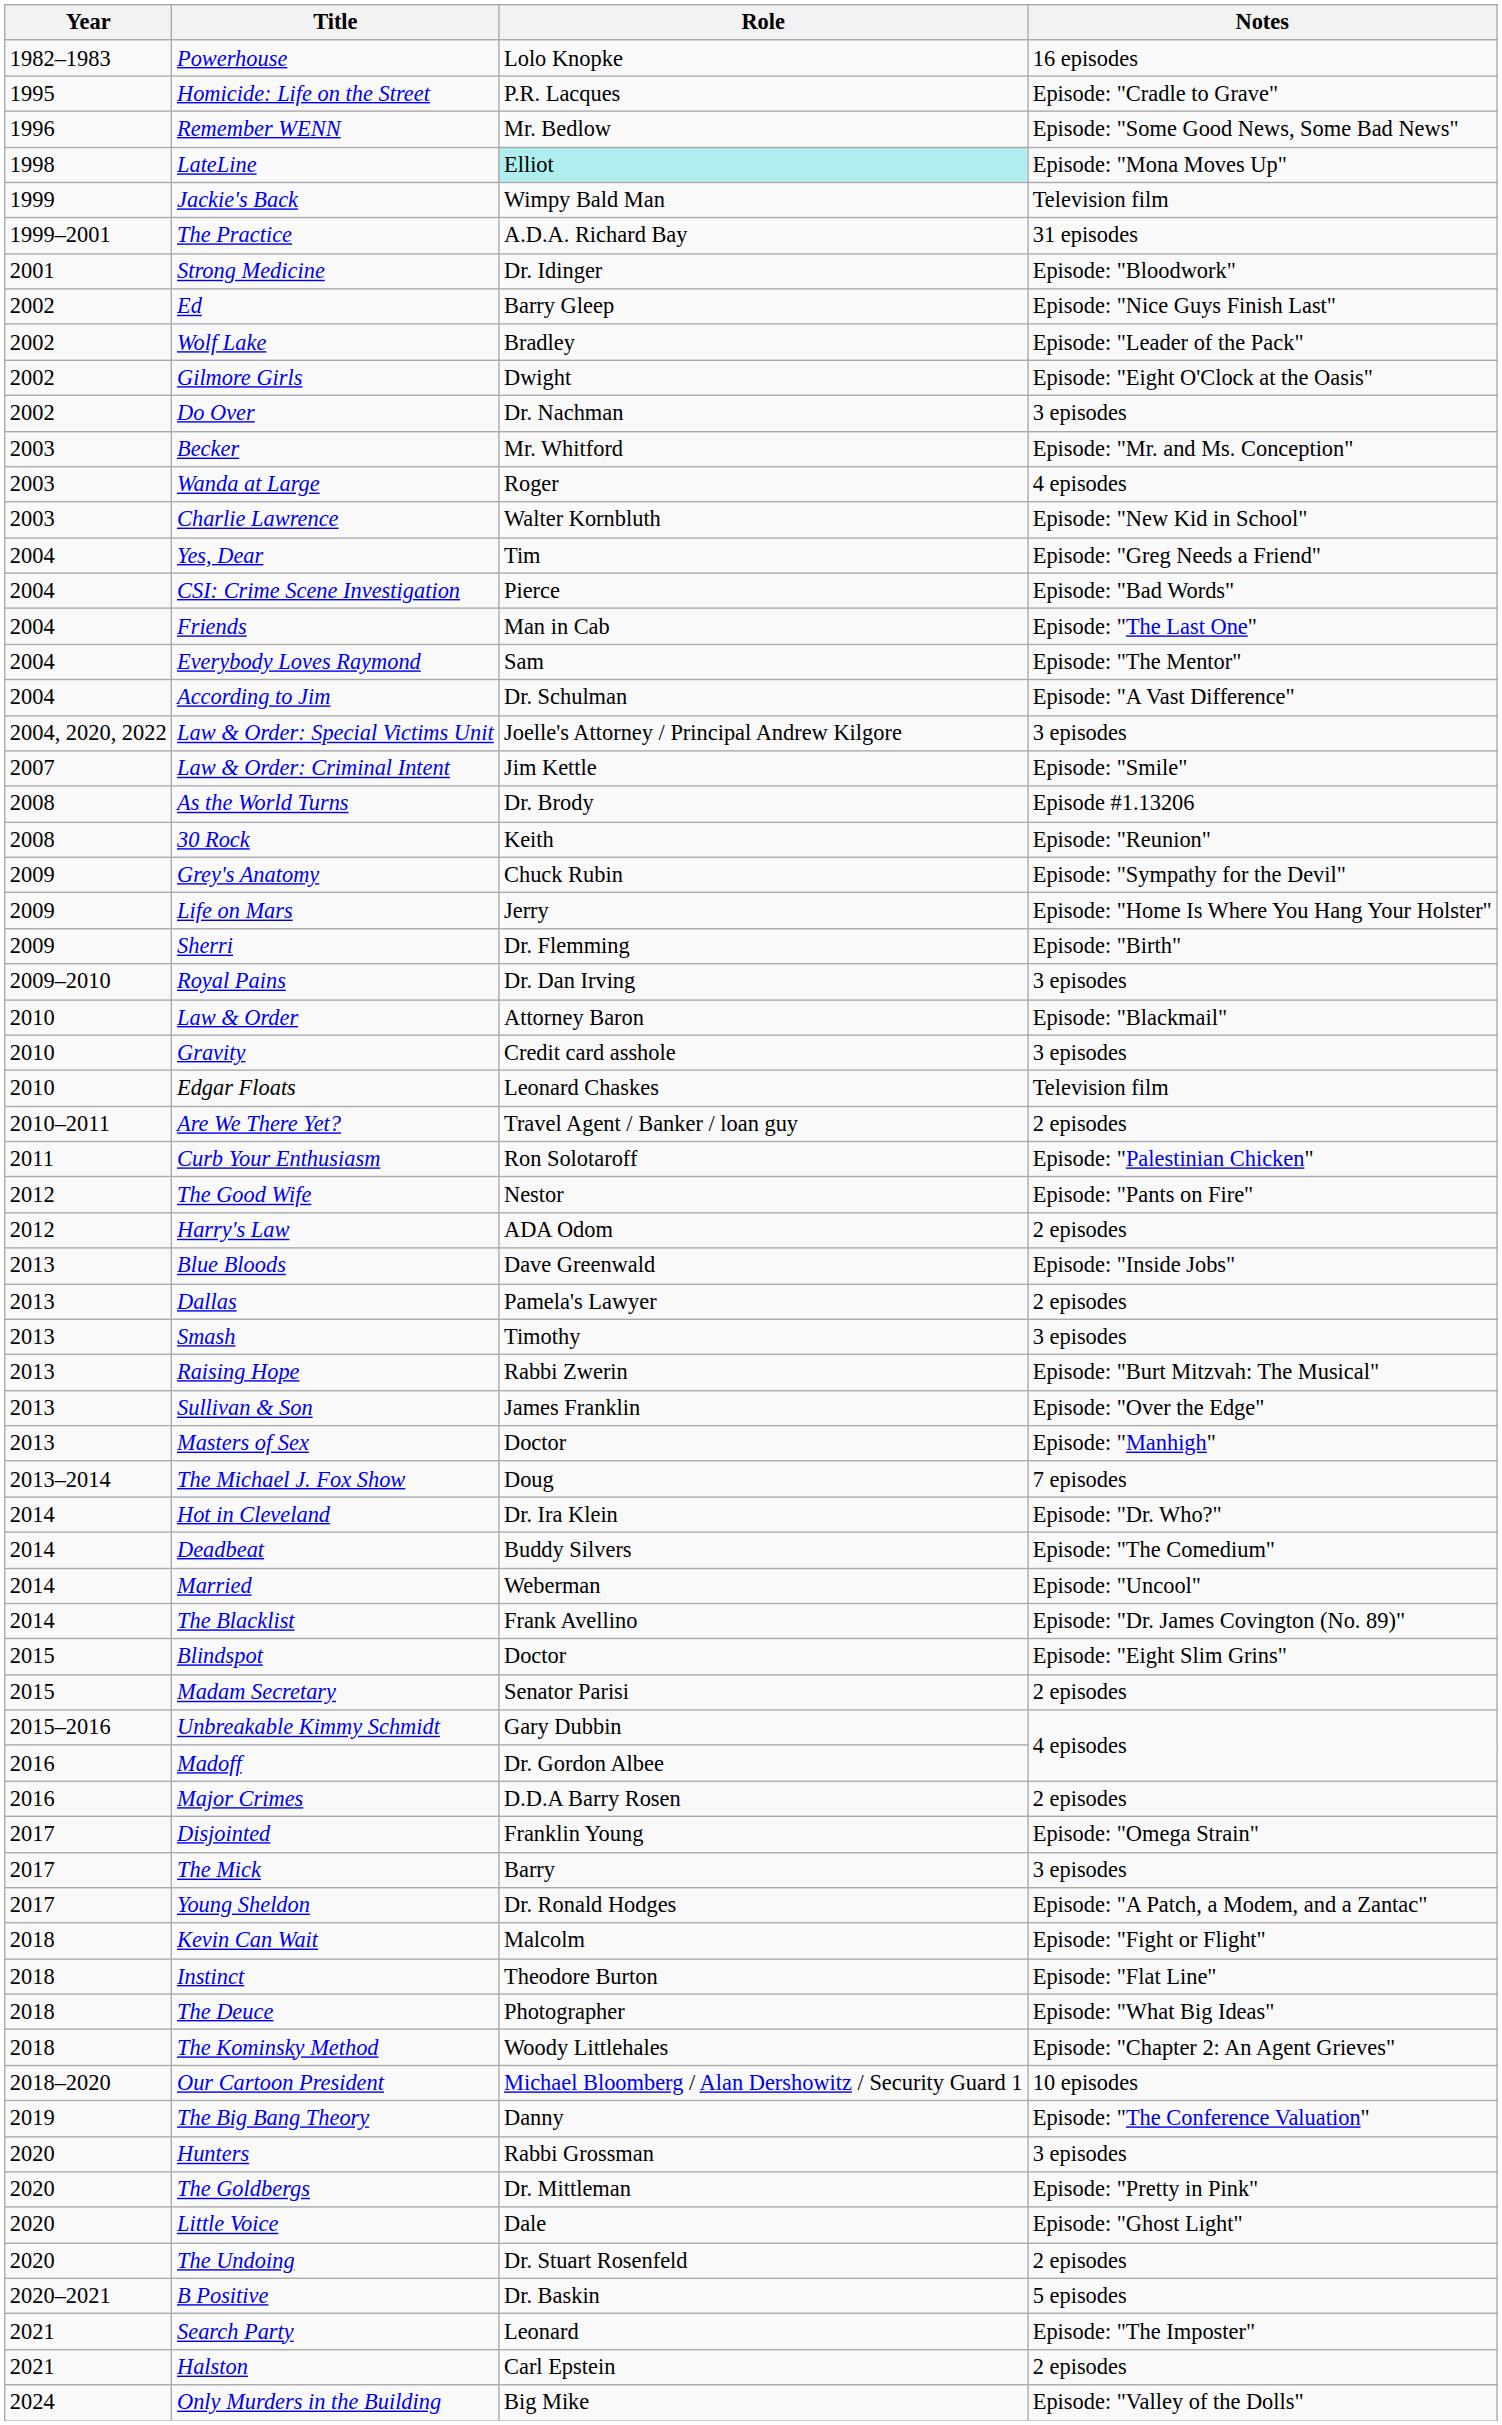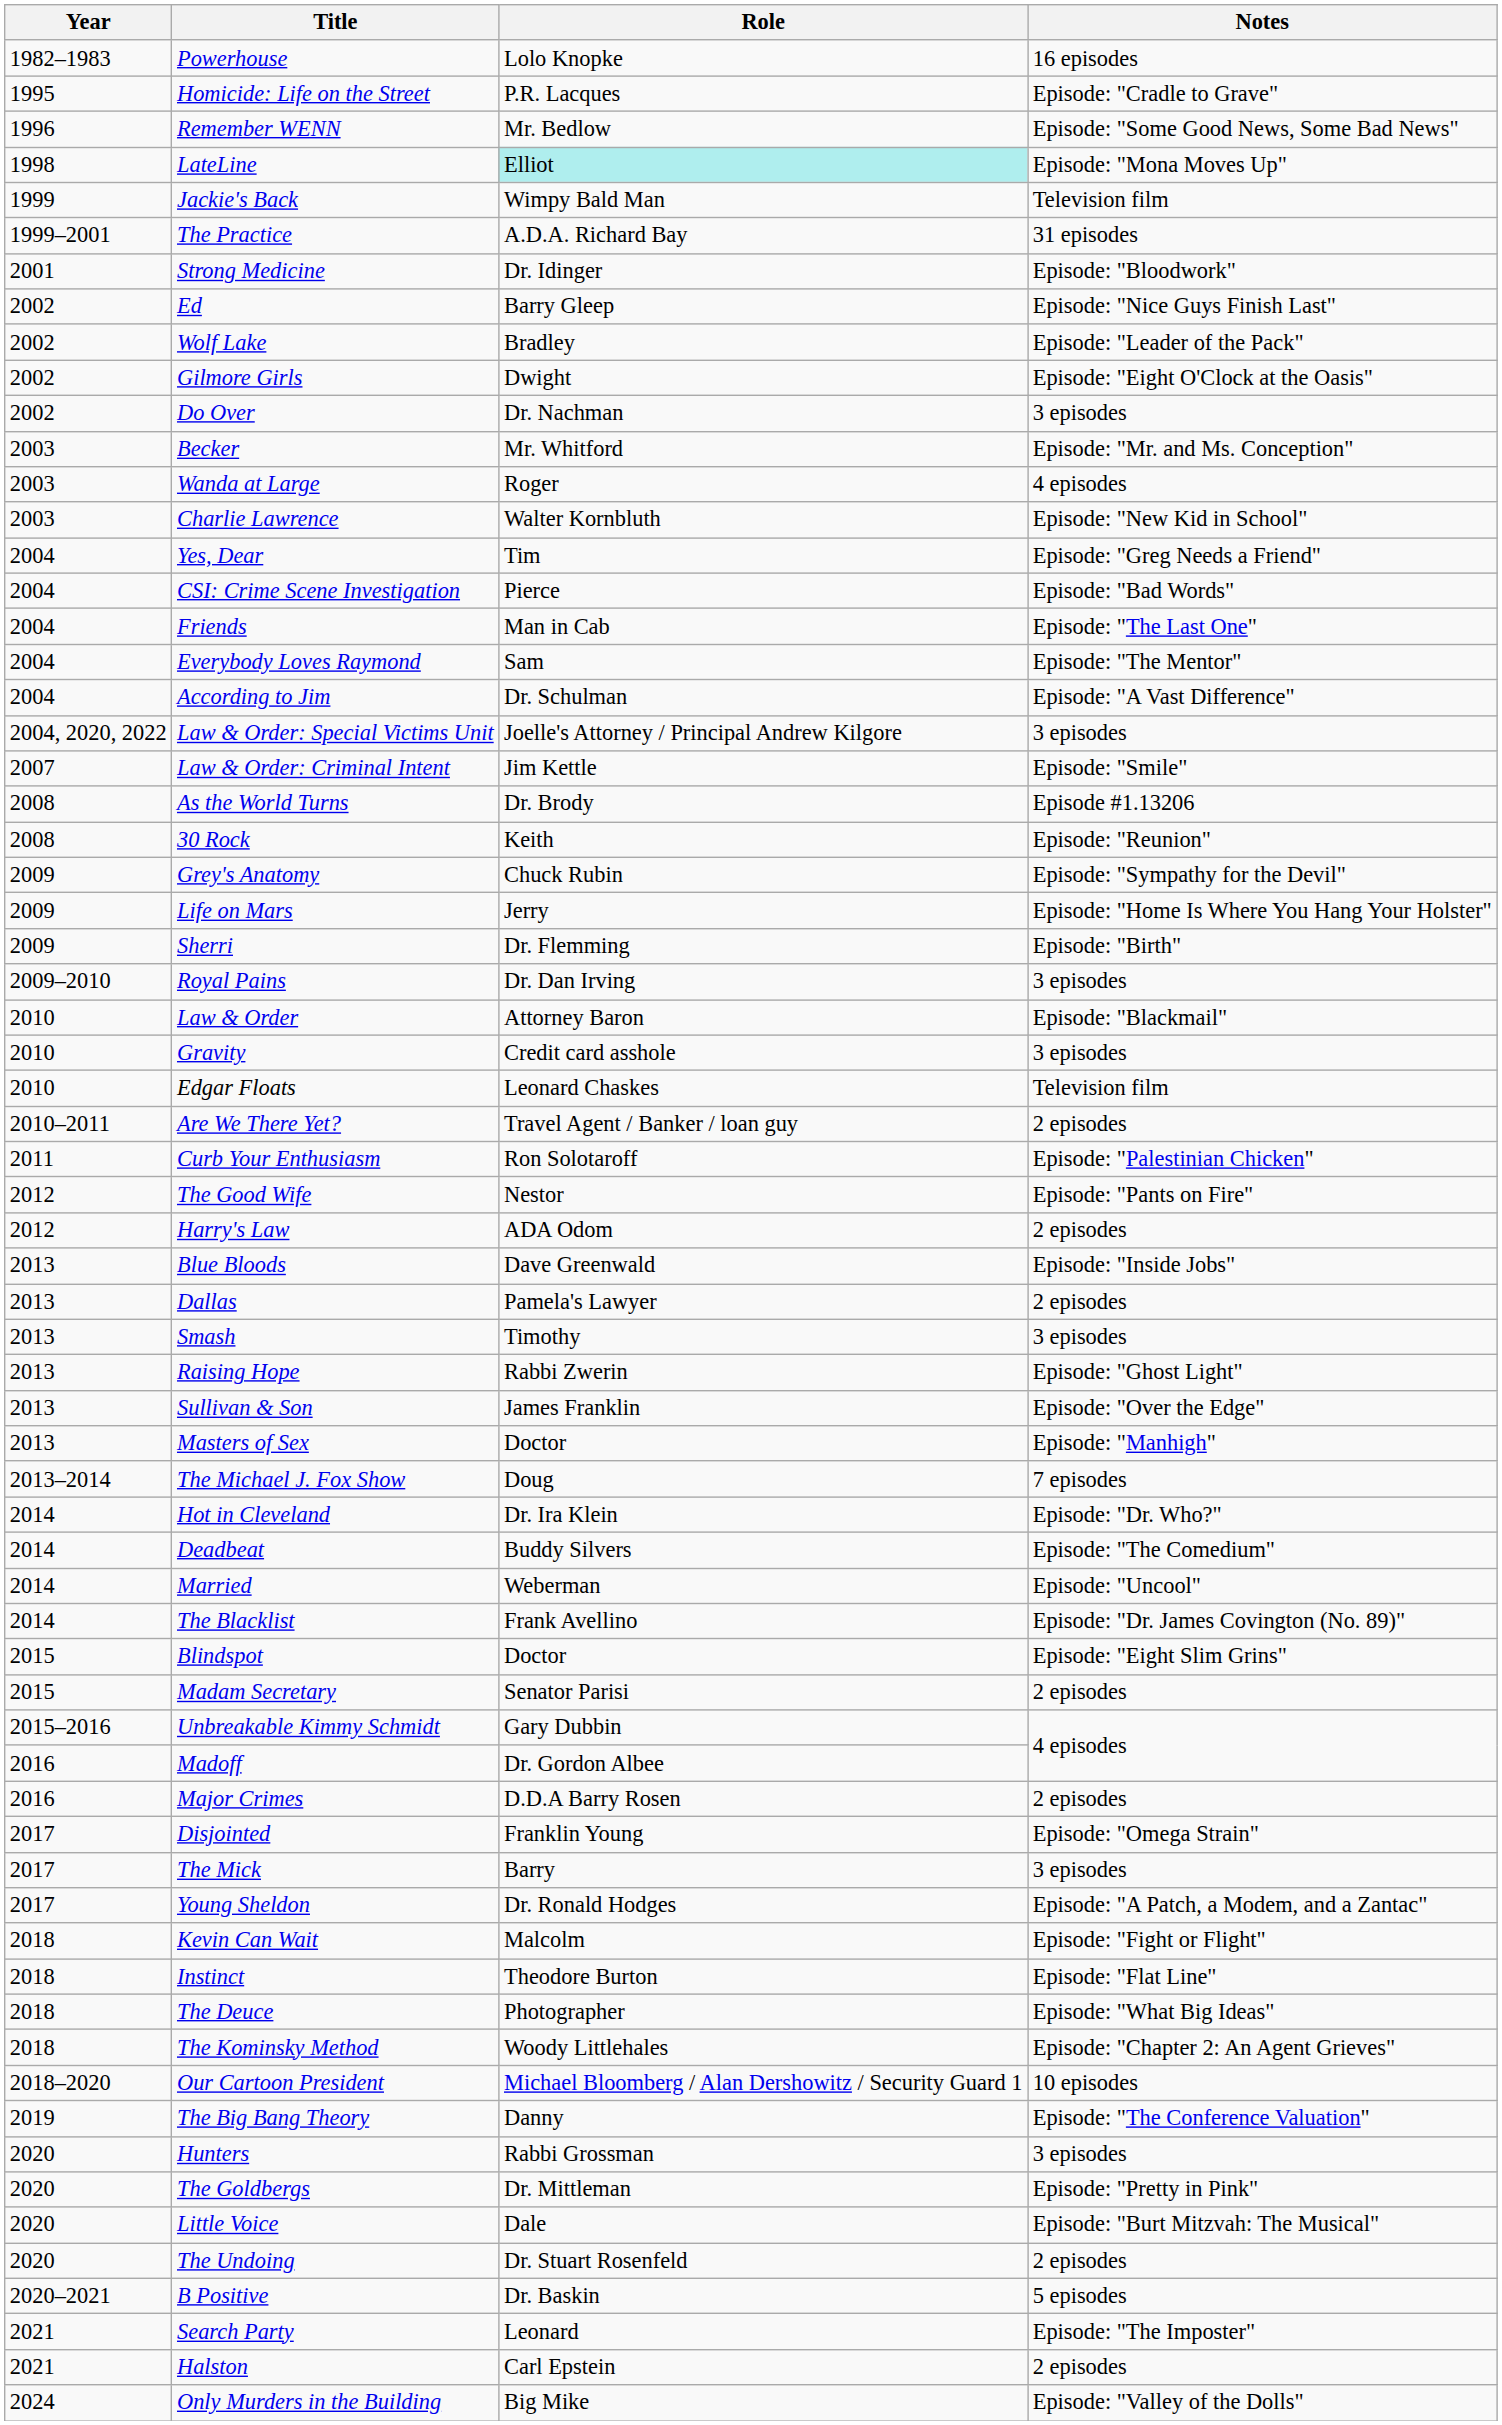 <table class="wikitable sortable">
 <tr>
 <th>Year</th>
 <th>Title</th>
 <th>Role</th>
 <th class="unsortable">Notes</th>
 </tr>
 <tr>
 <td>1982–1983</td>
 <td><a href='#'><em>Powerhouse</em></a></td>
 <td>Lolo Knopke</td>
 <td>16 episodes</td>
 </tr>
 <tr>
 <td>1995</td>
 <td><em><a href='#'>Homicide: Life on the Street</a></em></td>
 <td>P.R. Lacques</td>
 <td>Episode: "Cradle to Grave"</td>
 </tr>
 <tr>
 <td>1996</td>
 <td><em><a href='#'>Remember WENN</a></em></td>
 <td>Mr. Bedlow</td>
 <td>Episode: "Some Good News, Some Bad News"</td>
 </tr>
 <tr>
 <td>1998</td>
 <td><em><a href='#'>LateLine</a></em></td>
 <td style="background: paleturquoise;">Elliot</td>
 <td>Episode: "Mona Moves Up"</td>
 </tr>
 <tr>
 <td>1999</td>
 <td><em><a href='#'>Jackie's Back</a></em></td>
 <td>Wimpy Bald Man</td>
 <td>Television film</td>
 </tr>
 <tr>
 <td>1999–2001</td>
 <td><em><a href='#'>The Practice</a></em></td>
 <td>A.D.A. Richard Bay</td>
 <td>31 episodes</td>
 </tr>
 <tr>
 <td>2001</td>
 <td><em><a href='#'>Strong Medicine</a></em></td>
 <td>Dr. Idinger</td>
 <td>Episode: "Bloodwork"</td>
 </tr>
 <tr>
 <td>2002</td>
 <td><a href='#'><em>Ed</em></a></td>
 <td>Barry Gleep</td>
 <td>Episode: "Nice Guys Finish Last"</td>
 </tr>
 <tr>
 <td>2002</td>
 <td><em><a href='#'>Wolf Lake</a></em></td>
 <td>Bradley</td>
 <td>Episode: "Leader of the Pack"</td>
 </tr>
 <tr>
 <td>2002</td>
 <td><em><a href='#'>Gilmore Girls</a></em></td>
 <td>Dwight</td>
 <td>Episode: "Eight O'Clock at the Oasis"</td>
 </tr>
 <tr>
 <td>2002</td>
 <td><em><a href='#'>Do Over</a></em></td>
 <td>Dr. Nachman</td>
 <td>3 episodes</td>
 </tr>
 <tr>
 <td>2003</td>
 <td><a href='#'><em>Becker</em></a></td>
 <td>Mr. Whitford</td>
 <td>Episode: "Mr. and Ms. Conception"</td>
 </tr>
 <tr>
 <td>2003</td>
 <td><em><a href='#'>Wanda at Large</a></em></td>
 <td>Roger</td>
 <td>4 episodes</td>
 </tr>
 <tr>
 <td>2003</td>
 <td><em><a href='#'>Charlie Lawrence</a></em></td>
 <td>Walter Kornbluth</td>
 <td>Episode: "New Kid in School"</td>
 </tr>
 <tr>
 <td>2004</td>
 <td><em><a href='#'>Yes, Dear</a></em></td>
 <td>Tim</td>
 <td>Episode: "Greg Needs a Friend"</td>
 </tr>
 <tr>
 <td>2004</td>
 <td><em><a href='#'>CSI: Crime Scene Investigation</a></em></td>
 <td>Pierce</td>
 <td>Episode: "Bad Words"</td>
 </tr>
 <tr>
 <td>2004</td>
 <td><em><a href='#'>Friends</a></em></td>
 <td>Man in Cab</td>
 <td>Episode: "<a href='#'>The Last One</a>"</td>
 </tr>
 <tr>
 <td>2004</td>
 <td><em><a href='#'>Everybody Loves Raymond</a></em></td>
 <td>Sam</td>
 <td>Episode: "The Mentor"</td>
 </tr>
 <tr>
 <td>2004</td>
 <td><em><a href='#'>According to Jim</a></em></td>
 <td>Dr. Schulman</td>
 <td>Episode: "A Vast Difference"</td>
 </tr>
 <tr>
 <td>2004, 2020, 2022</td>
 <td><em><a href='#'>Law & Order: Special Victims Unit</a></em></td>
 <td>Joelle's Attorney / Principal Andrew Kilgore</td>
 <td>3 episodes</td>
 </tr>
 <tr>
 <td>2007</td>
 <td><em><a href='#'>Law & Order: Criminal Intent</a></em></td>
 <td>Jim Kettle</td>
 <td>Episode: "Smile"</td>
 </tr>
 <tr>
 <td>2008</td>
 <td><em><a href='#'>As the World Turns</a></em></td>
 <td>Dr. Brody</td>
 <td>Episode #1.13206</td>
 </tr>
 <tr>
 <td>2008</td>
 <td><em><a href='#'>30 Rock</a></em></td>
 <td>Keith</td>
 <td>Episode: "Reunion"</td>
 </tr>
 <tr>
 <td>2009</td>
 <td><em><a href='#'>Grey's Anatomy</a></em></td>
 <td>Chuck Rubin</td>
 <td>Episode: "Sympathy for the Devil"</td>
 </tr>
 <tr>
 <td>2009</td>
 <td><a href='#'><em>Life on Mars</em></a></td>
 <td>Jerry</td>
 <td>Episode: "Home Is Where You Hang Your Holster"</td>
 </tr>
 <tr>
 <td>2009</td>
 <td><em><a href='#'>Sherri</a></em></td>
 <td>Dr. Flemming</td>
 <td>Episode: "Birth"</td>
 </tr>
 <tr>
 <td>2009–2010</td>
 <td><em><a href='#'>Royal Pains</a></em></td>
 <td>Dr. Dan Irving</td>
 <td>3 episodes</td>
 </tr>
 <tr>
 <td>2010</td>
 <td><em><a href='#'>Law & Order</a></em></td>
 <td>Attorney Baron</td>
 <td>Episode: "Blackmail"</td>
 </tr>
 <tr>
 <td>2010</td>
 <td><a href='#'><em>Gravity</em></a></td>
 <td>Credit card asshole</td>
 <td>3 episodes</td>
 </tr>
 <tr>
 <td>2010</td>
 <td><em>Edgar Floats</em></td>
 <td>Leonard Chaskes</td>
 <td>Television film</td>
 </tr>
 <tr>
 <td>2010–2011</td>
 <td><a href='#'><em>Are We There Yet?</em></a></td>
 <td>Travel Agent / Banker / loan guy</td>
 <td>2 episodes</td>
 </tr>
 <tr>
 <td>2011</td>
 <td><em><a href='#'>Curb Your Enthusiasm</a></em></td>
 <td>Ron Solotaroff</td>
 <td>Episode: "<a href='#'>Palestinian Chicken</a>"</td>
 </tr>
 <tr>
 <td>2012</td>
 <td><em><a href='#'>The Good Wife</a></em></td>
 <td>Nestor</td>
 <td>Episode: "Pants on Fire"</td>
 </tr>
 <tr>
 <td>2012</td>
 <td><em><a href='#'>Harry's Law</a></em></td>
 <td>ADA Odom</td>
 <td>2 episodes</td>
 </tr>
 <tr>
 <td>2013</td>
 <td><a href='#'><em>Blue Bloods</em></a></td>
 <td>Dave Greenwald</td>
 <td>Episode: "Inside Jobs"</td>
 </tr>
 <tr>
 <td>2013</td>
 <td><a href='#'><em>Dallas</em></a></td>
 <td>Pamela's Lawyer</td>
 <td>2 episodes</td>
 </tr>
 <tr>
 <td>2013</td>
 <td><a href='#'><em>Smash</em></a></td>
 <td>Timothy</td>
 <td>3 episodes</td>
 </tr>
 <tr>
 <td>2013</td>
 <td><em><a href='#'>Raising Hope</a></em></td>
 <td>Rabbi Zwerin</td>
-<td>Episode: "Burt Mitzvah: The Musical"</td>
+<td>Episode: "Ghost Light"</td>
 </tr>
 <tr>
 <td>2013</td>
 <td><em><a href='#'>Sullivan & Son</a></em></td>
 <td>James Franklin</td>
 <td>Episode: "Over the Edge"</td>
 </tr>
 <tr>
 <td>2013</td>
 <td><em><a href='#'>Masters of Sex</a></em></td>
 <td>Doctor</td>
 <td>Episode: "<a href='#'>Manhigh</a>"</td>
 </tr>
 <tr>
 <td>2013–2014</td>
 <td><em><a href='#'>The Michael J. Fox Show</a></em></td>
 <td>Doug</td>
 <td>7 episodes</td>
 </tr>
 <tr>
 <td>2014</td>
 <td><em><a href='#'>Hot in Cleveland</a></em></td>
 <td>Dr. Ira Klein</td>
 <td>Episode: "Dr. Who?"</td>
 </tr>
 <tr>
 <td>2014</td>
 <td><a href='#'><em>Deadbeat</em></a></td>
 <td>Buddy Silvers</td>
 <td>Episode: "The Comedium"</td>
 </tr>
 <tr>
 <td>2014</td>
 <td><a href='#'><em>Married</em></a></td>
 <td>Weberman</td>
 <td>Episode: "Uncool"</td>
 </tr>
 <tr>
 <td>2014</td>
 <td><a href='#'><em>The Blacklist</em></a></td>
 <td>Frank Avellino</td>
 <td>Episode: "Dr. James Covington (No. 89)"</td>
 </tr>
 <tr>
 <td>2015</td>
 <td><a href='#'><em>Blindspot</em></a></td>
 <td>Doctor</td>
 <td>Episode: "Eight Slim Grins"</td>
 </tr>
 <tr>
 <td>2015</td>
 <td><a href='#'><em>Madam Secretary</em></a></td>
 <td>Senator Parisi</td>
 <td>2 episodes</td>
 </tr>
 <tr>
 <td>2015–2016</td>
 <td><em><a href='#'>Unbreakable Kimmy Schmidt</a></em></td>
 <td>Gary Dubbin</td>
 <td rowspan="2">4 episodes</td>
 </tr>
 <tr>
 <td>2016</td>
 <td><a href='#'><em>Madoff</em></a></td>
 <td>Dr. Gordon Albee</td>
 </tr>
 <tr>
 <td>2016</td>
 <td><a href='#'><em>Major Crimes</em></a></td>
 <td>D.D.A Barry Rosen</td>
 <td>2 episodes</td>
 </tr>
 <tr>
 <td>2017</td>
 <td><em><a href='#'>Disjointed</a></em></td>
 <td>Franklin Young</td>
 <td>Episode: "Omega Strain"</td>
 </tr>
 <tr>
 <td>2017</td>
 <td><a href='#'><em>The Mick</em></a></td>
 <td>Barry</td>
 <td>3 episodes</td>
 </tr>
 <tr>
 <td>2017</td>
 <td><em><a href='#'>Young Sheldon</a></em></td>
 <td>Dr. Ronald Hodges</td>
 <td>Episode: "A Patch, a Modem, and a Zantac"</td>
 </tr>
 <tr>
 <td>2018</td>
 <td><em><a href='#'>Kevin Can Wait</a></em></td>
 <td>Malcolm</td>
 <td>Episode: "Fight or Flight"</td>
 </tr>
 <tr>
 <td>2018</td>
 <td><a href='#'><em>Instinct</em></a></td>
 <td>Theodore Burton</td>
 <td>Episode: "Flat Line"</td>
 </tr>
 <tr>
 <td>2018</td>
 <td><a href='#'><em>The Deuce</em></a></td>
 <td>Photographer</td>
 <td>Episode: "What Big Ideas"</td>
 </tr>
 <tr>
 <td>2018</td>
 <td><em><a href='#'>The Kominsky Method</a></em></td>
 <td>Woody Littlehales</td>
 <td>Episode: "Chapter 2: An Agent Grieves"</td>
 </tr>
 <tr>
 <td>2018–2020</td>
 <td><em><a href='#'>Our Cartoon President</a></em></td>
 <td><a href='#'>Michael Bloomberg</a> / <a href='#'>Alan Dershowitz</a> / Security Guard 1</td>
 <td>10 episodes</td>
 </tr>
 <tr>
 <td>2019</td>
 <td><em><a href='#'>The Big Bang Theory</a></em></td>
 <td>Danny</td>
 <td>Episode: "<a href='#'>The Conference Valuation</a>"</td>
 </tr>
 <tr>
 <td>2020</td>
 <td><a href='#'><em>Hunters</em></a></td>
 <td>Rabbi Grossman</td>
 <td>3 episodes</td>
 </tr>
 <tr>
 <td>2020</td>
 <td><a href='#'><em>The Goldbergs</em></a></td>
 <td>Dr. Mittleman</td>
 <td>Episode: "Pretty in Pink"</td>
 </tr>
 <tr>
 <td>2020</td>
 <td><a href='#'><em>Little Voice</em></a></td>
 <td>Dale</td>
-<td>Episode: "Ghost Light"</td>
+<td>Episode: "Burt Mitzvah: The Musical"</td>
 </tr>
 <tr>
 <td>2020</td>
 <td><em><a href='#'>The Undoing</a></em></td>
 <td>Dr. Stuart Rosenfeld</td>
 <td>2 episodes</td>
 </tr>
 <tr>
 <td>2020–2021</td>
 <td><em><a href='#'>B Positive</a></em></td>
 <td>Dr. Baskin</td>
 <td>5 episodes</td>
 </tr>
 <tr>
 <td>2021</td>
 <td><a href='#'><em>Search Party</em></a></td>
 <td>Leonard</td>
 <td>Episode: "The Imposter"</td>
 </tr>
 <tr>
 <td>2021</td>
 <td><a href='#'><em>Halston</em></a></td>
 <td>Carl Epstein</td>
 <td>2 episodes</td>
 </tr>
 <tr>
 <td>2024</td>
 <td><em><a href='#'>Only Murders in the Building</a></em></td>
 <td>Big Mike</td>
 <td>Episode: "Valley of the Dolls"</td>
 </tr>
 </table>
